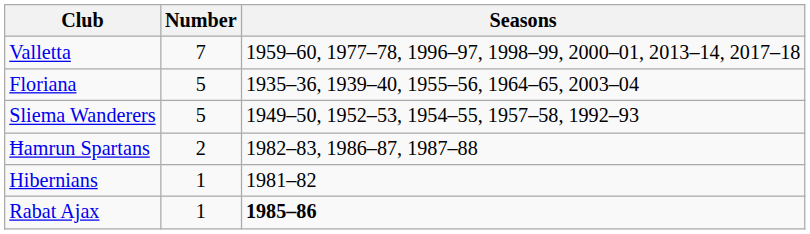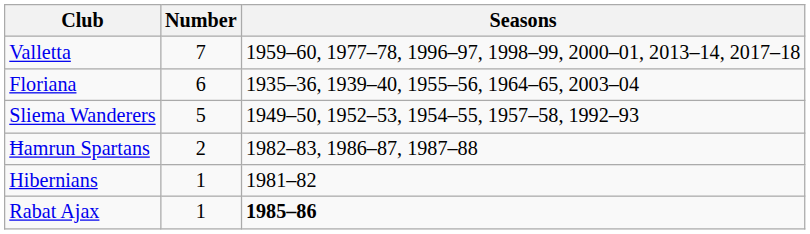 <table class="wikitable sortable">
 <tr>
 <th>Club</th>
 <th>Number</th>
 <th>Seasons</th>
 </tr>
 <tr>
 <td><a href='#'>Valletta</a></td>
 <td style="text-align:center">7</td>
 <td>1959–60, 1977–78, 1996–97, 1998–99, 2000–01, 2013–14, 2017–18</td>
 </tr>
 <tr>
 <td><a href='#'>Floriana</a></td>
-<td style="text-align:center">5</td>
+<td style="text-align:center">6</td>
 <td>1935–36, 1939–40, 1955–56, 1964–65, 2003–04</td>
 </tr>
 <tr>
 <td><a href='#'>Sliema Wanderers</a></td>
 <td style="text-align:center">5</td>
 <td>1949–50, 1952–53, 1954–55, 1957–58, 1992–93</td>
 </tr>
 <tr>
 <td><a href='#'>Ħamrun Spartans</a></td>
 <td style="text-align:center">2</td>
 <td>1982–83, 1986–87, 1987–88</td>
 </tr>
 <tr>
 <td><a href='#'>Hibernians</a></td>
 <td style="text-align:center">1</td>
 <td>1981–82</td>
 </tr>
 <tr>
 <td><a href='#'>Rabat Ajax</a></td>
 <td style="text-align:center">1</td>
 <td><strong>1985–86</strong></td>
 </tr>
 </table>
